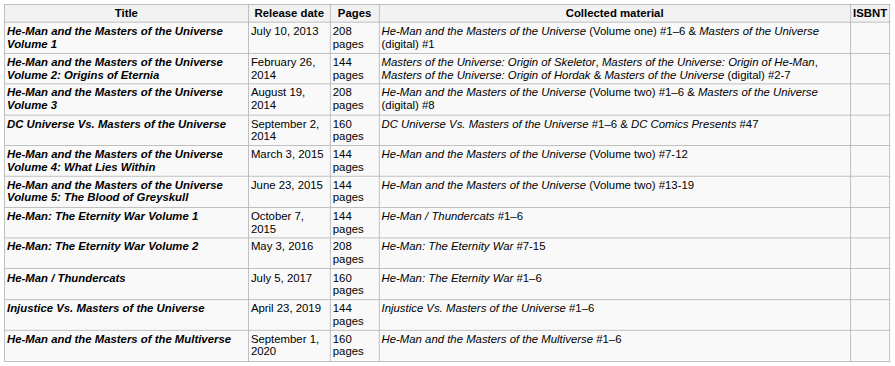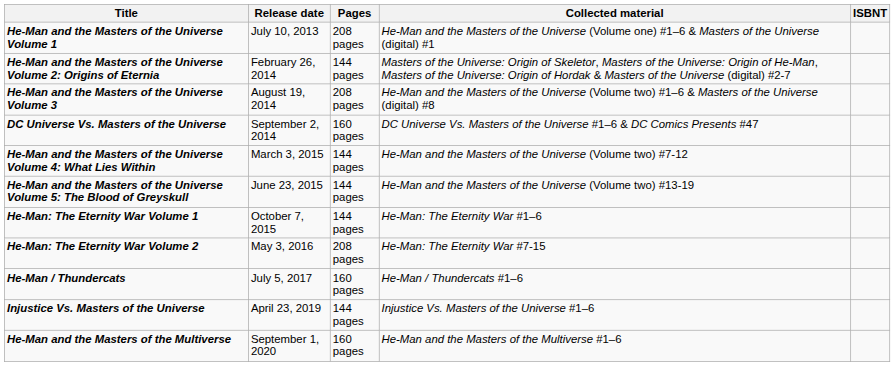 <table class="wikitable">
 <tr>
 <th>Title</th>
 <th>Release date</th>
 <th>Pages</th>
 <th>Collected material</th>
 <th>ISBNT</th>
 </tr>
 <tr>
 <td valign="top"><strong><em>He-Man and the Masters of the Universe Volume 1</em></strong></td>
 <td valign="top">July 10, 2013</td>
 <td valign="top">208 pages</td>
 <td valign="top"><em>He-Man and the Masters of the Universe</em> (Volume one) #1–6 & <em>Masters of the Universe</em> (digital) #1</td>
 <td valign="top"></td>
 </tr>
 <tr>
 <td valign="top"><strong><em>He-Man and the Masters of the Universe Volume 2: Origins of Eternia</em></strong></td>
 <td valign="top">February 26, 2014</td>
 <td valign="top">144 pages</td>
 <td valign="top"><em>Masters of the Universe: Origin of Skeletor</em>, <em>Masters of the Universe: Origin of He-Man</em>, <em>Masters of the Universe: Origin of Hordak</em> & <em>Masters of the Universe</em> (digital) #2-7</td>
 <td valign="top"></td>
 </tr>
 <tr>
 <td valign="top"><strong><em>He-Man and the Masters of the Universe Volume 3</em></strong></td>
 <td valign="top">August 19, 2014</td>
 <td valign="top">208 pages</td>
 <td valign="top"><em>He-Man and the Masters of the Universe</em> (Volume two) #1–6 & <em>Masters of the Universe</em> (digital) #8</td>
 <td valign="top"></td>
 </tr>
 <tr>
 <td valign="top"><strong><em> DC Universe Vs. Masters of the Universe</em></strong></td>
 <td valign="top">September 2, 2014</td>
 <td valign="top">160 pages</td>
 <td valign="top"><em>DC Universe Vs. Masters of the Universe</em> #1–6 & <em>DC Comics Presents</em> #47</td>
 <td valign="top"></td>
 </tr>
 <tr>
 <td valign="top"><strong><em>He-Man and the Masters of the Universe Volume 4: What Lies Within</em></strong></td>
 <td valign="top">March 3, 2015</td>
 <td valign="top">144 pages</td>
 <td valign="top"><em>He-Man and the Masters of the Universe</em> (Volume two) #7-12</td>
 <td valign="top"></td>
 </tr>
 <tr>
 <td valign="top"><strong><em>He-Man and the Masters of the Universe Volume 5: The Blood of Greyskull</em></strong></td>
 <td valign="top">June 23, 2015</td>
 <td valign="top">144 pages</td>
 <td valign="top"><em>He-Man and the Masters of the Universe</em> (Volume two) #13-19</td>
 <td valign="top"></td>
 </tr>
 <tr>
 <td valign="top"><strong><em>He-Man: The Eternity War Volume 1</em></strong></td>
 <td valign="top">October 7, 2015</td>
 <td valign="top">144 pages</td>
-<td valign="top"><em>He-Man / Thundercats</em> #1–6</td>
+<td valign="top"><em>He-Man: The Eternity War</em> #1–6</td>
 <td valign="top"></td>
 </tr>
 <tr>
 <td valign="top"><strong><em>He-Man: The Eternity War Volume 2</em></strong></td>
 <td valign="top">May 3, 2016</td>
 <td valign="top">208 pages</td>
 <td valign="top"><em>He-Man: The Eternity War</em> #7-15</td>
 <td valign="top"></td>
 </tr>
 <tr>
 <td valign="top"><strong><em>He-Man / Thundercats</em></strong></td>
 <td valign="top">July 5, 2017</td>
 <td valign="top">160 pages</td>
-<td valign="top"><em>He-Man: The Eternity War</em> #1–6</td>
+<td valign="top"><em>He-Man / Thundercats</em> #1–6</td>
 <td valign="top"></td>
 </tr>
 <tr>
 <td valign="top"><strong><em>Injustice Vs. Masters of the Universe</em></strong></td>
 <td valign="top">April 23, 2019</td>
 <td valign="top">144 pages</td>
 <td valign="top"><em>Injustice Vs. Masters of the Universe</em> #1–6</td>
 <td valign="top"></td>
 </tr>
 <tr>
 <td valign="top"><strong><em>He-Man and the Masters of the Multiverse</em></strong></td>
 <td valign="top">September 1, 2020</td>
 <td valign="top">160 pages</td>
 <td valign="top"><em>He-Man and the Masters of the Multiverse</em> #1–6</td>
 <td valign="top"></td>
 </tr>
 </table>
